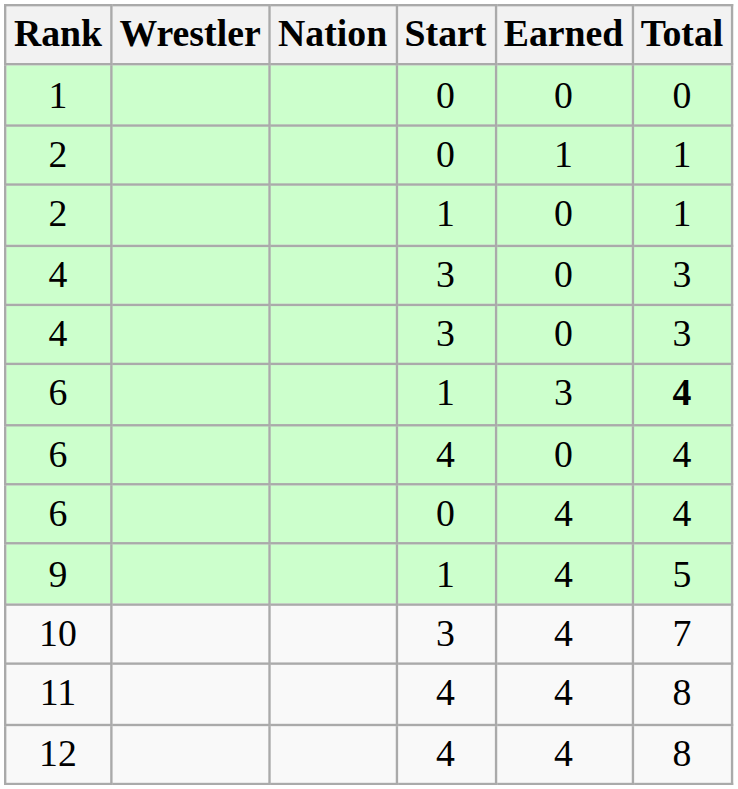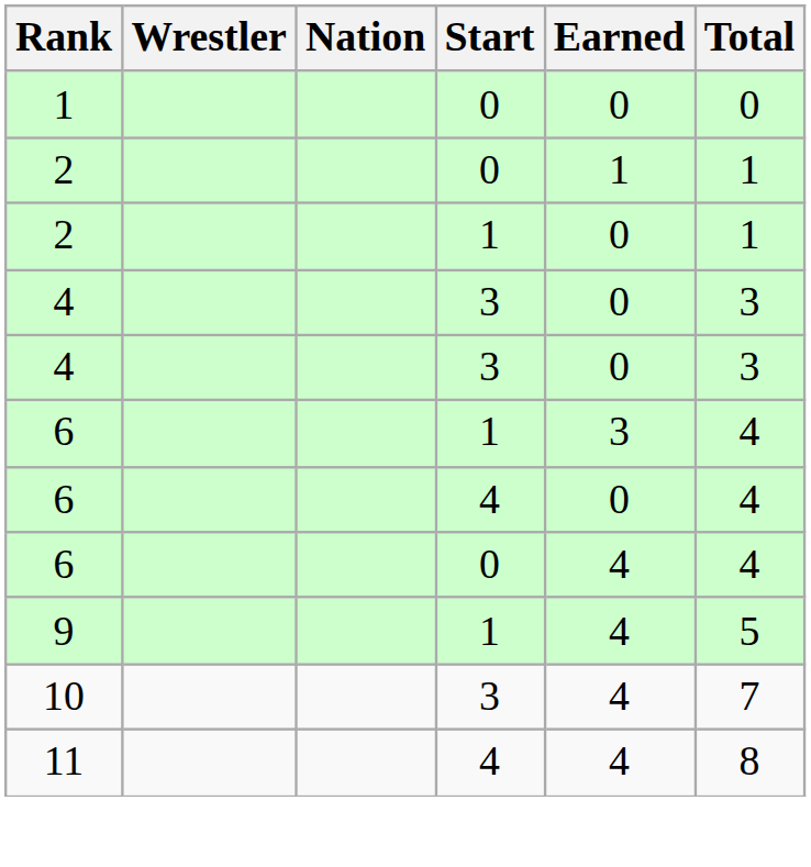 <table class="wikitable sortable" style="text-align:center;">
 <tr>
 <th>Rank</th>
 <th>Wrestler</th>
 <th>Nation</th>
 <th>Start</th>
 <th>Earned</th>
 <th>Total</th>
 </tr>
 <tr style="background:#cfc;">
 <td>1</td>
 <td align=left></td>
 <td align=left></td>
 <td>0</td>
 <td>0</td>
 <td>0</td>
 </tr>
 <tr style="background:#cfc;">
 <td>2</td>
 <td align=left></td>
 <td align=left></td>
 <td>0</td>
 <td>1</td>
 <td>1</td>
 </tr>
 <tr style="background:#cfc;">
 <td>2</td>
 <td align=left></td>
 <td align=left></td>
 <td>1</td>
 <td>0</td>
 <td>1</td>
 </tr>
 <tr style="background:#cfc;">
 <td>4</td>
 <td align=left></td>
 <td align=left></td>
 <td>3</td>
 <td>0</td>
 <td>3</td>
 </tr>
 <tr style="background:#cfc;">
 <td>4</td>
 <td align=left></td>
 <td align=left></td>
 <td>3</td>
 <td>0</td>
 <td>3</td>
 </tr>
 <tr style="background:#cfc;">
 <td>6</td>
 <td align=left></td>
 <td align=left></td>
 <td>1</td>
 <td>3</td>
-<td><strong>4</strong></td>
+<td>4</td>
 </tr>
 <tr style="background:#cfc;">
 <td>6</td>
 <td align=left></td>
 <td align=left></td>
 <td>4</td>
 <td>0</td>
 <td>4</td>
 </tr>
 <tr style="background:#cfc;">
 <td>6</td>
 <td align=left></td>
 <td align=left></td>
 <td>0</td>
 <td>4</td>
 <td>4</td>
 </tr>
 <tr style="background:#cfc;">
 <td>9</td>
 <td align=left></td>
 <td align=left></td>
 <td>1</td>
 <td>4</td>
 <td>5</td>
 </tr>
 <tr>
 <td>10</td>
 <td align=left></td>
 <td align=left></td>
 <td>3</td>
 <td>4</td>
 <td>7</td>
 </tr>
 <tr>
 <td>11</td>
 <td align=left></td>
 <td align=left></td>
 <td>4</td>
 <td>4</td>
 <td>8</td>
 </tr>
-<tr>
-<td>12</td>
-<td align=left></td>
-<td align=left></td>
-<td>4</td>
-<td>4</td>
-<td>8</td>
-</tr>
 </table>
